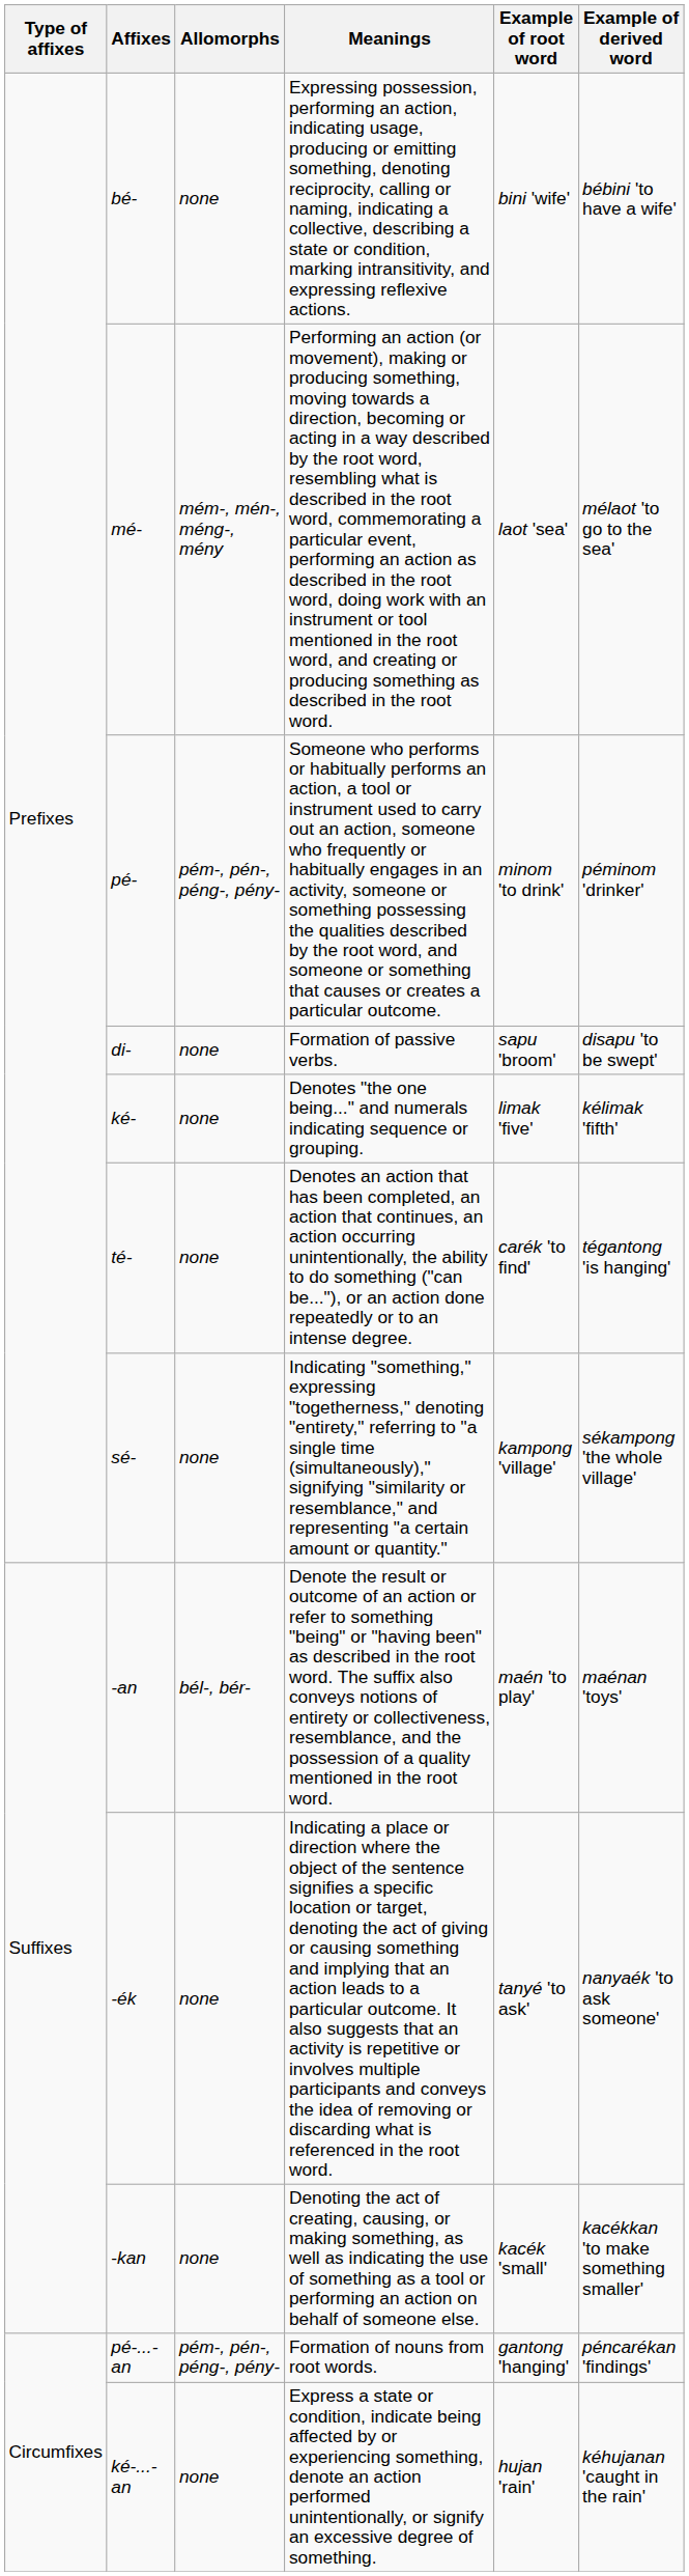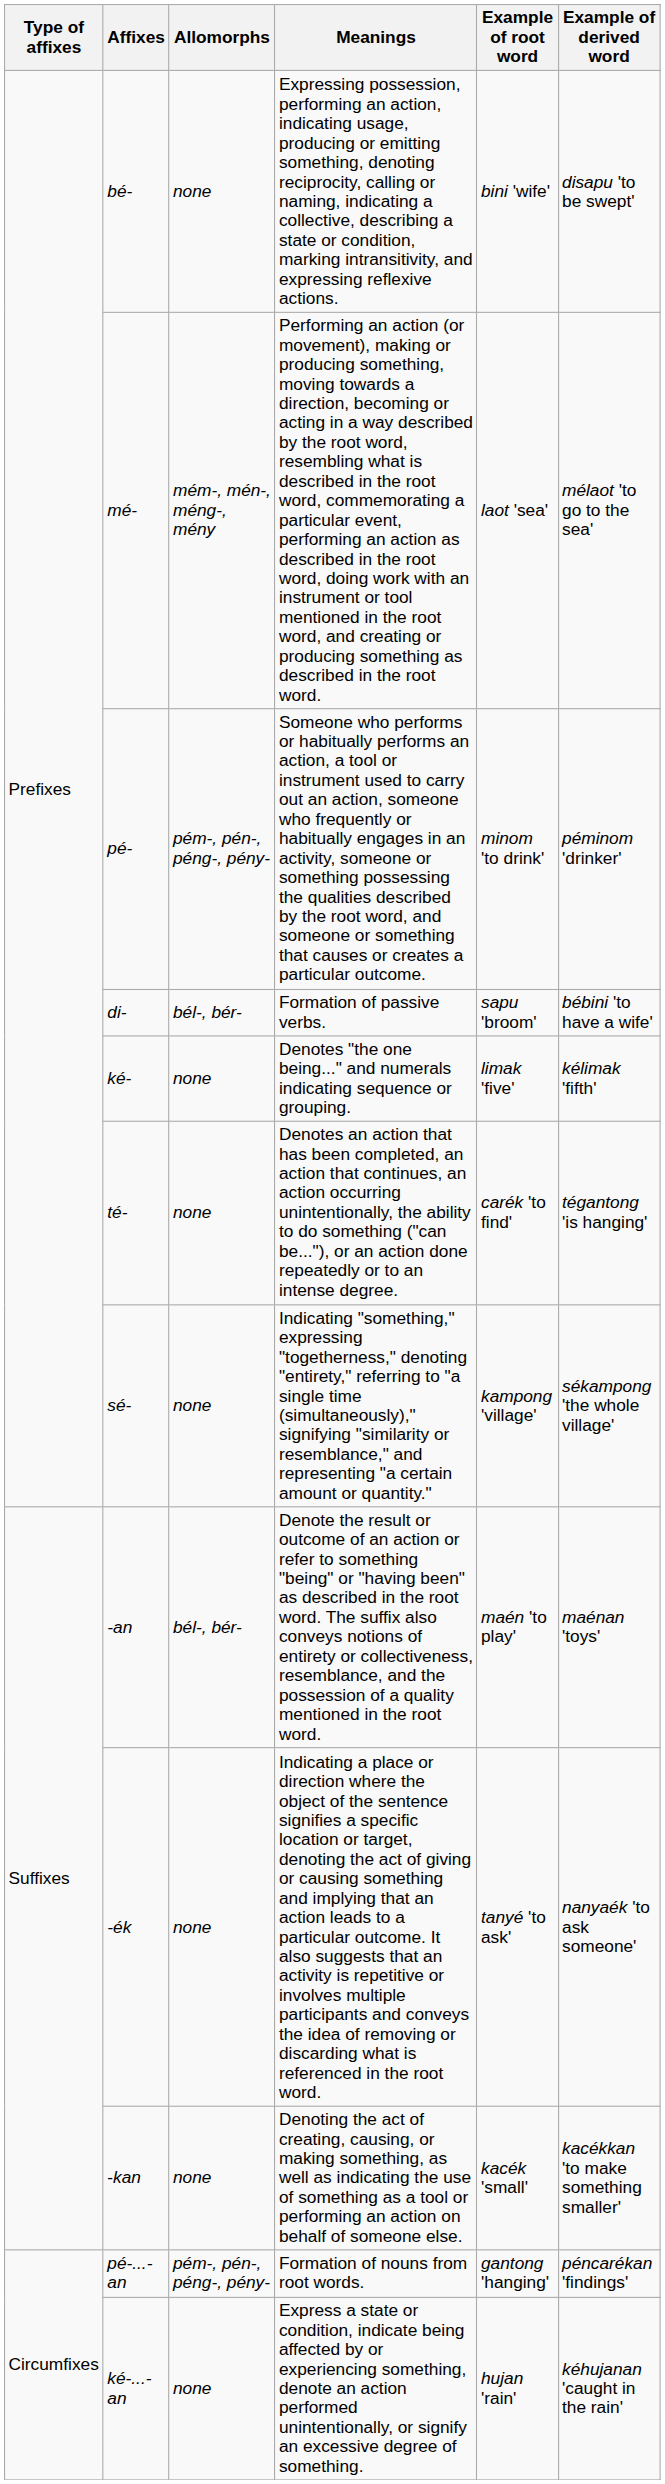 <table class="wikitable">
 <tr>
 <th>Type of affixes</th>
 <th>Affixes</th>
 <th>Allomorphs</th>
 <th>Meanings</th>
 <th>Example of root word</th>
 <th>Example of derived word</th>
 </tr>
 <tr>
 <td rowspan="7">Prefixes<em></em></td>
 <td><em>bé-</em></td>
 <td><em>none</em></td>
 <td>Expressing possession, performing an action, indicating usage, producing or emitting something, denoting reciprocity, calling or naming, indicating a collective, describing a state or condition, marking intransitivity, and expressing reflexive actions.<em></em></td>
 <td><em>bini</em> 'wife'</td>
-<td><em>bébini</em> 'to have a wife'</td>
+<td><em>disapu</em> 'to be swept'</td>
 </tr>
 <tr>
 <td><em>mé-</em></td>
 <td><em>mém-, mén-, méng-, mény</em></td>
 <td>Performing an action (or movement), making or producing something, moving towards a direction, becoming or acting in a way described by the root word, resembling what is described in the root word, commemorating a particular event, performing an action as described in the root word, doing work with an instrument or tool mentioned in the root word, and creating or producing something as described in the root word.<em></em></td>
 <td><em>laot</em> 'sea'</td>
 <td><em>mélaot</em> 'to go to the sea'</td>
 </tr>
 <tr>
 <td><em>pé-</em></td>
 <td><em>pém-, pén-, péng-, pény-</em></td>
 <td>Someone who performs or habitually performs an action, a tool or instrument used to carry out an action, someone who frequently or habitually engages in an activity, someone or something possessing the qualities described by the root word, and someone or something that causes or creates a particular outcome.<em></em></td>
 <td><em>minom</em> 'to drink'</td>
 <td><em>péminom</em> 'drinker'</td>
 </tr>
 <tr>
 <td><em>di-</em></td>
-<td><em>none</em></td>
+<td><em>bél-, bér-</em></td>
 <td>Formation of passive verbs.<em></em></td>
 <td><em>sapu</em> 'broom'</td>
-<td><em>disapu</em> 'to be swept'</td>
+<td><em>bébini</em> 'to have a wife'</td>
 </tr>
 <tr>
 <td><em>ké-</em></td>
 <td><em>none</em></td>
 <td>Denotes "the one being..." and numerals indicating sequence or grouping.<em></em></td>
 <td><em>limak</em> 'five'</td>
 <td><em>kélimak</em> 'fifth'</td>
 </tr>
 <tr>
 <td><em>té-</em></td>
 <td><em>none</em></td>
 <td>Denotes an action that has been completed, an action that continues, an action occurring unintentionally, the ability to do something ("can be..."), or an action done repeatedly or to an intense degree.<em></em></td>
 <td><em>carék</em> 'to find'</td>
 <td><em>tégantong</em> 'is hanging'</td>
 </tr>
 <tr>
 <td><em>sé-</em></td>
 <td><em>none</em></td>
 <td>Indicating "something," expressing "togetherness," denoting "entirety," referring to "a single time (simultaneously)," signifying "similarity or resemblance," and representing "a certain amount or quantity."<em></em></td>
 <td><em>kampong</em> 'village'</td>
 <td><em>sékampong</em> 'the whole village'</td>
 </tr>
 <tr>
 <td rowspan="3">Suffixes<em></em></td>
 <td><em>-an</em></td>
 <td><em>bél-, bér-</em></td>
 <td>Denote the result or outcome of an action or refer to something "being" or "having been" as described in the root word. The suffix also conveys notions of entirety or collectiveness, resemblance, and the possession of a quality mentioned in the root word.<em></em></td>
 <td><em>maén</em> 'to play'</td>
 <td><em>maénan</em> 'toys'</td>
 </tr>
 <tr>
 <td><em>-ék</em></td>
 <td><em>none</em></td>
 <td>Indicating a place or direction where the object of the sentence signifies a specific location or target, denoting the act of giving or causing something and implying that an action leads to a particular outcome. It also suggests that an activity is repetitive or involves multiple participants and conveys the idea of removing or discarding what is referenced in the root word.<em></em></td>
 <td><em>tanyé</em> 'to ask'</td>
 <td><em>nanyaék</em> 'to ask someone'</td>
 </tr>
 <tr>
 <td>-<em>kan</em></td>
 <td><em>none</em></td>
 <td>Denoting the act of creating, causing, or making something, as well as indicating the use of something as a tool or performing an action on behalf of someone else.<em></em></td>
 <td><em>kacék</em> 'small'</td>
 <td><em>kacékkan</em> 'to make something smaller'</td>
 </tr>
 <tr>
 <td rowspan="2">Circumfixes<em></em></td>
 <td><em>pé-...-an</em></td>
 <td><em>pém-, pén-, péng-, pény-</em></td>
 <td>Formation of nouns from root words.<em></em></td>
 <td><em>gantong</em> 'hanging'</td>
 <td><em>péncarékan</em> 'findings'</td>
 </tr>
 <tr>
 <td><em>ké-...-an</em></td>
 <td><em>none</em></td>
 <td>Express a state or condition, indicate being affected by or experiencing something, denote an action performed unintentionally, or signify an excessive degree of something. <em></em></td>
 <td><em>hujan</em> 'rain'</td>
 <td><em>kéhujanan</em> 'caught in the rain'</td>
 </tr>
 </table>
